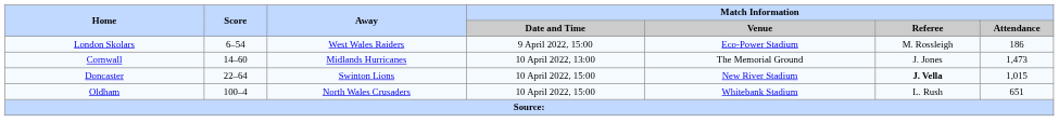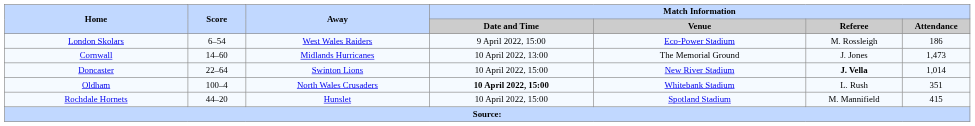 <table border=1 style="border-collapse:collapse; font-size:90%; text-align:center;" cellpadding=3 cellspacing=0 width=100%>
 <tr bgcolor=#C1D8FF>
 <th scope="col" rowspan=2 width=19%>Home</th>
 <th scope="col" rowspan=2 width=6%>Score</th>
 <th scope="col" rowspan=2 width=19%>Away</th>
 <th colspan=4>Match Information</th>
 </tr>
 <tr bgcolor=#CCCCCC>
 <th scope="col" width=17%>Date and Time</th>
 <th scope="col" width=22%>Venue</th>
 <th scope="col" width=10%>Referee</th>
 <th scope="col" width=7%>Attendance</th>
 </tr>
 <tr bgcolor=#F5FAFF>
 <td> <a href='#'>London Skolars</a></td>
 <td>6–54</td>
 <td> <a href='#'>West Wales Raiders</a></td>
 <td>9 April 2022, 15:00</td>
 <td><a href='#'>Eco-Power Stadium</a></td>
 <td>M. Rossleigh</td>
 <td>186</td>
 </tr>
 <tr bgcolor=#F5FAFF>
 <td> <a href='#'>Cornwall</a></td>
 <td>14–60</td>
 <td> <a href='#'>Midlands Hurricanes</a></td>
 <td>10 April 2022, 13:00</td>
 <td>The Memorial Ground</td>
 <td>J. Jones</td>
 <td>1,473</td>
 </tr>
 <tr bgcolor=#F5FAFF>
 <td> <a href='#'>Doncaster</a></td>
 <td>22–64</td>
 <td> <a href='#'>Swinton Lions</a></td>
 <td>10 April 2022, 15:00</td>
 <td><a href='#'>New River Stadium</a></td>
 <td><strong>J. Vella</strong></td>
-<td>1,015</td>
+<td>1,014</td>
 </tr>
 <tr bgcolor=#F5FAFF>
 <td> <a href='#'>Oldham</a></td>
 <td>100–4</td>
 <td> <a href='#'>North Wales Crusaders</a></td>
-<td>10 April 2022, 15:00</td>
+<td><strong>10 April 2022, 15:00</strong></td>
 <td><a href='#'>Whitebank Stadium</a></td>
 <td>L. Rush</td>
-<td>651</td>
+<td>351</td>
+</tr>
+<tr bgcolor=#F5FAFF>
+<td> <a href='#'>Rochdale Hornets</a></td>
+<td>44–20</td>
+<td> <a href='#'>Hunslet</a></td>
+<td>10 April 2022, 15:00</td>
+<td><a href='#'>Spotland Stadium</a></td>
+<td>M. Mannifield</td>
+<td>415</td>
 </tr>
 <tr style="background:#c1d8ff;">
 <th colspan=7>Source:</th>
 </tr>
 </table>
